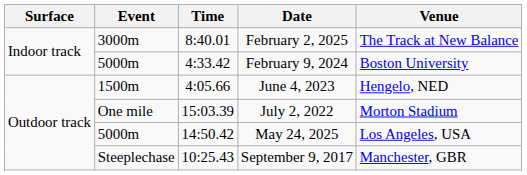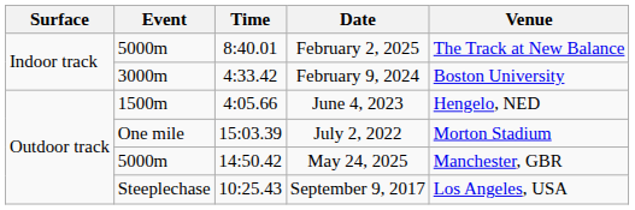 <table class="wikitable sortable">
 <tr>
 <th>Surface</th>
 <th>Event</th>
 <th>Time</th>
 <th>Date</th>
 <th>Venue</th>
 </tr>
 <tr>
 <td rowspan="2">Indoor track</td>
-<td>3000m</td>
+<td>5000m</td>
 <td align="center">8:40.01</td>
 <td align="center">February 2, 2025</td>
 <td><a href='#'>The Track at New Balance</a></td>
 </tr>
 <tr>
-<td>5000m</td>
+<td>3000m</td>
 <td align="center">4:33.42</td>
 <td align="center">February 9, 2024</td>
 <td><a href='#'>Boston University</a></td>
 </tr>
 <tr>
 <td rowspan="4">Outdoor track</td>
 <td>1500m</td>
 <td align="center">4:05.66</td>
 <td align="center">June 4, 2023</td>
 <td><a href='#'>Hengelo</a>, NED</td>
 </tr>
 <tr>
 <td>One mile</td>
 <td align="center">15:03.39</td>
 <td align="center">July 2, 2022</td>
 <td><a href='#'>Morton Stadium</a></td>
 </tr>
 <tr>
 <td>5000m</td>
 <td align="center">14:50.42</td>
 <td align="center">May 24, 2025</td>
-<td><a href='#'>Los Angeles</a>, USA</td>
+<td><a href='#'>Manchester</a>, GBR</td>
 </tr>
 <tr>
 <td>Steeplechase</td>
 <td align="center">10:25.43</td>
 <td align="center">September 9, 2017</td>
-<td><a href='#'>Manchester</a>, GBR</td>
+<td><a href='#'>Los Angeles</a>, USA</td>
 </tr>
 </table>
